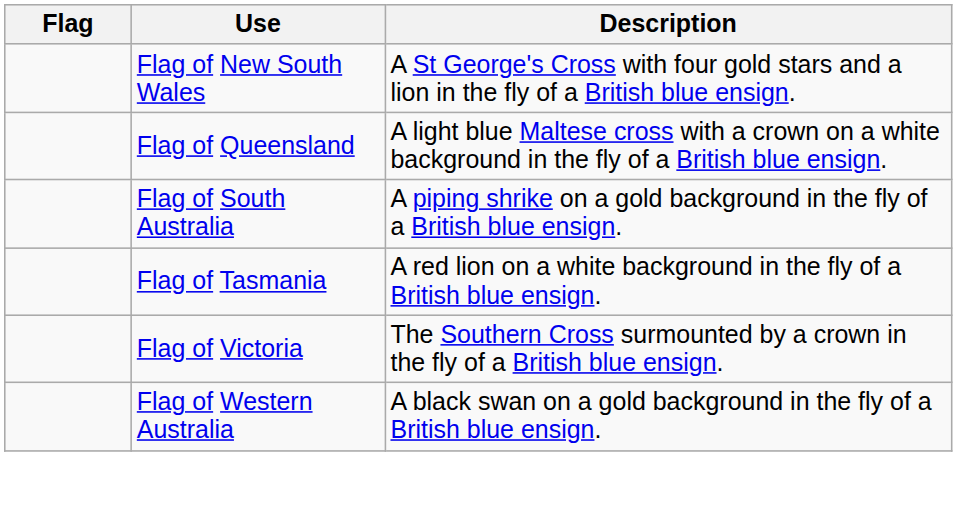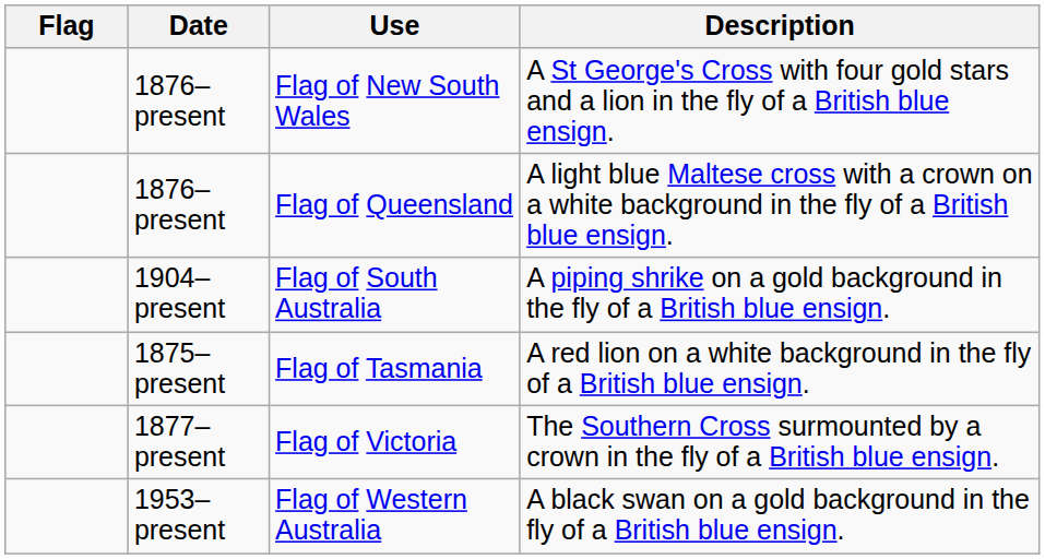 <table class="wikitable">
 <tr>
 <th scope="col" style="width:100px">Flag</th>
+<th scope="col" style="width:100px">Date</th>
 <th scope="col" style="width:200px">Use</th>
 <th scope="col" style="width:530px">Description</th>
 </tr>
 <tr>
 <td></td>
+<td>1876–present</td>
 <td><a href='#'>Flag of</a> <a href='#'>New South Wales</a></td>
 <td>A <a href='#'>St George's Cross</a> with four gold stars and a lion in the fly of a <a href='#'>British blue ensign</a>.</td>
 </tr>
 <tr>
 <td></td>
+<td>1876–present</td>
 <td><a href='#'>Flag of</a> <a href='#'>Queensland</a></td>
 <td>A light blue <a href='#'>Maltese cross</a> with a crown on a white background in the fly of a <a href='#'>British blue ensign</a>.</td>
 </tr>
 <tr>
 <td></td>
+<td>1904–present</td>
 <td><a href='#'>Flag of</a> <a href='#'>South Australia</a></td>
 <td>A <a href='#'>piping shrike</a> on a gold background in the fly of a <a href='#'>British blue ensign</a>.</td>
 </tr>
 <tr>
 <td></td>
+<td>1875–present</td>
 <td><a href='#'>Flag of</a> <a href='#'>Tasmania</a></td>
 <td>A red lion on a white background in the fly of a <a href='#'>British blue ensign</a>.</td>
 </tr>
 <tr>
 <td></td>
+<td>1877–present</td>
 <td><a href='#'>Flag of</a> <a href='#'>Victoria</a></td>
 <td>The <a href='#'>Southern Cross</a> surmounted by a crown in the fly of a <a href='#'>British blue ensign</a>.</td>
 </tr>
 <tr>
 <td></td>
+<td>1953–present</td>
 <td><a href='#'>Flag of</a> <a href='#'>Western Australia</a></td>
 <td>A black swan on a gold background in the fly of a <a href='#'>British blue ensign</a>.</td>
 </tr>
 </table>
